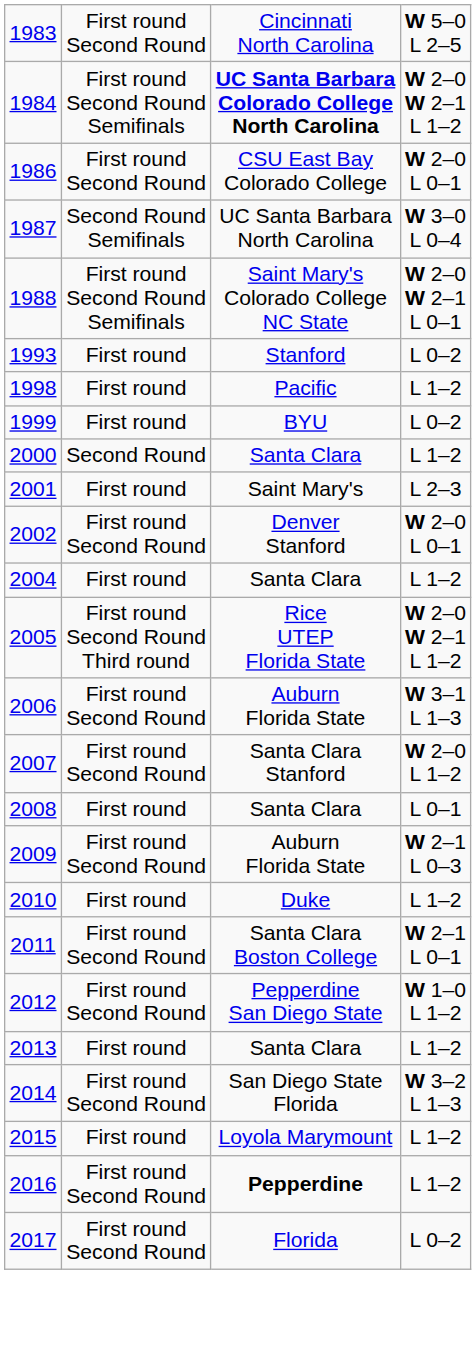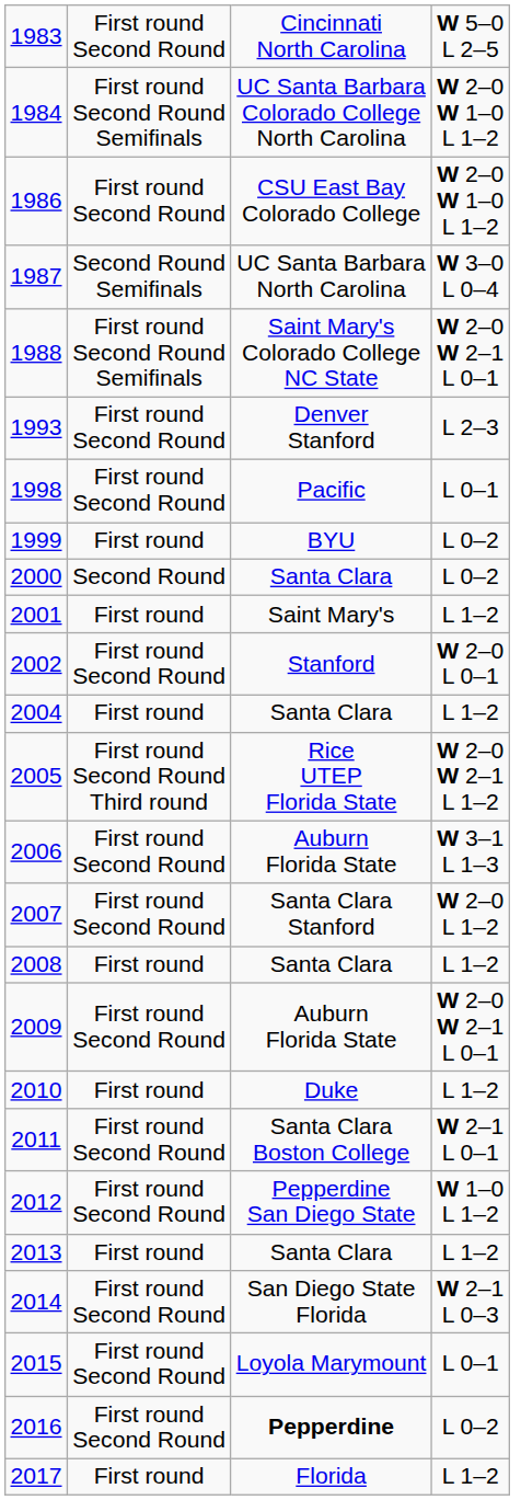 <table class="wikitable">
 <tr align="center">
 <td><a href='#'>1983</a></td>
 <td>First round<br>Second Round</td>
 <td><a href='#'>Cincinnati</a><br><a href='#'>North Carolina</a></td>
 <td><strong>W</strong> 5–0<br>L 2–5</td>
 </tr>
 <tr align="center">
 <td><a href='#'>1984</a></td>
 <td>First round<br>Second Round<br>Semifinals</td>
-<td><strong><a href='#'>UC Santa Barbara</a><br><a href='#'>Colorado College</a><br>North Carolina</strong></td>
-<td><strong>W</strong> 2–0<br><strong>W</strong> 2–1<br>L 1–2</td>
+<td><a href='#'>UC Santa Barbara</a><br><a href='#'>Colorado College</a><br>North Carolina</td>
+<td><strong>W</strong> 2–0<br><strong>W</strong> 1–0<br>L 1–2</td>
 </tr>
 <tr align="center">
 <td><a href='#'>1986</a></td>
 <td>First round<br>Second Round</td>
 <td><a href='#'>CSU East Bay</a><br>Colorado College</td>
-<td><strong>W</strong> 2–0<br>L 0–1</td>
+<td><strong>W</strong> 2–0<br><strong>W</strong> 1–0<br>L 1–2</td>
 </tr>
 <tr align="center">
 <td><a href='#'>1987</a></td>
 <td>Second Round<br>Semifinals</td>
 <td>UC Santa Barbara<br>North Carolina</td>
 <td><strong>W</strong> 3–0<br>L 0–4</td>
 </tr>
 <tr align="center">
 <td><a href='#'>1988</a></td>
 <td>First round<br>Second Round<br>Semifinals</td>
 <td><a href='#'>Saint Mary's</a><br>Colorado College<br><a href='#'>NC State</a></td>
 <td><strong>W</strong> 2–0<br><strong>W</strong> 2–1<br>L 0–1</td>
 </tr>
 <tr align="center">
 <td><a href='#'>1993</a></td>
-<td>First round</td>
-<td><a href='#'>Stanford</a></td>
-<td>L 0–2</td>
+<td>First round<br>Second Round</td>
+<td><a href='#'>Denver</a><br>Stanford</td>
+<td>L 2–3</td>
 </tr>
 <tr align="center">
 <td><a href='#'>1998</a></td>
-<td>First round</td>
+<td>First round<br>Second Round</td>
 <td><a href='#'>Pacific</a></td>
-<td>L 1–2</td>
+<td>L 0–1</td>
 </tr>
 <tr align="center">
 <td><a href='#'>1999</a></td>
 <td>First round</td>
 <td><a href='#'>BYU</a></td>
 <td>L 0–2</td>
 </tr>
 <tr align="center">
 <td><a href='#'>2000</a></td>
 <td>Second Round</td>
 <td><a href='#'>Santa Clara</a></td>
-<td>L 1–2</td>
+<td>L 0–2</td>
 </tr>
 <tr align="center">
 <td><a href='#'>2001</a></td>
 <td>First round</td>
 <td>Saint Mary's</td>
-<td>L 2–3</td>
+<td>L 1–2</td>
 </tr>
 <tr align="center">
 <td><a href='#'>2002</a></td>
 <td>First round<br>Second Round</td>
-<td><a href='#'>Denver</a><br>Stanford</td>
+<td><a href='#'>Stanford</a></td>
 <td><strong>W</strong> 2–0<br>L 0–1</td>
 </tr>
 <tr align="center">
 <td><a href='#'>2004</a></td>
 <td>First round</td>
 <td>Santa Clara</td>
 <td>L 1–2</td>
 </tr>
 <tr align="center">
 <td><a href='#'>2005</a></td>
 <td>First round<br>Second Round<br>Third round</td>
 <td><a href='#'>Rice</a><br><a href='#'>UTEP</a><br><a href='#'>Florida State</a></td>
 <td><strong>W</strong> 2–0<br><strong>W</strong> 2–1<br>L 1–2</td>
 </tr>
 <tr align="center">
 <td><a href='#'>2006</a></td>
 <td>First round<br>Second Round</td>
 <td><a href='#'>Auburn</a><br>Florida State</td>
 <td><strong>W</strong> 3–1<br>L 1–3</td>
 </tr>
 <tr align="center">
 <td><a href='#'>2007</a></td>
 <td>First round<br>Second Round</td>
 <td>Santa Clara<br>Stanford</td>
 <td><strong>W</strong> 2–0<br>L 1–2</td>
 </tr>
 <tr align="center">
 <td><a href='#'>2008</a></td>
 <td>First round</td>
 <td>Santa Clara</td>
-<td>L 0–1</td>
+<td>L 1–2</td>
 </tr>
 <tr align="center">
 <td><a href='#'>2009</a></td>
 <td>First round<br>Second Round</td>
 <td>Auburn<br>Florida State</td>
-<td><strong>W</strong> 2–1<br>L 0–3</td>
+<td><strong>W</strong> 2–0<br><strong>W</strong> 2–1<br>L 0–1</td>
 </tr>
 <tr align="center">
 <td><a href='#'>2010</a></td>
 <td>First round</td>
 <td><a href='#'>Duke</a></td>
 <td>L 1–2</td>
 </tr>
 <tr align="center">
 <td><a href='#'>2011</a></td>
 <td>First round<br>Second Round</td>
 <td>Santa Clara<br><a href='#'>Boston College</a></td>
 <td><strong>W</strong> 2–1<br>L 0–1</td>
 </tr>
 <tr align="center">
 <td><a href='#'>2012</a></td>
 <td>First round<br>Second Round</td>
 <td><a href='#'>Pepperdine</a><br><a href='#'>San Diego State</a></td>
 <td><strong>W</strong> 1–0<br>L 1–2</td>
 </tr>
 <tr align="center">
 <td><a href='#'>2013</a></td>
 <td>First round</td>
 <td>Santa Clara</td>
 <td>L 1–2</td>
 </tr>
 <tr align="center">
 <td><a href='#'>2014</a></td>
 <td>First round<br>Second Round</td>
 <td>San Diego State<br>Florida</td>
-<td><strong>W</strong> 3–2<br>L 1–3</td>
+<td><strong>W</strong> 2–1<br>L 0–3</td>
 </tr>
 <tr align="center">
 <td><a href='#'>2015</a></td>
-<td>First round</td>
+<td>First round<br>Second Round</td>
 <td><a href='#'>Loyola Marymount</a></td>
-<td>L 1–2</td>
+<td>L 0–1</td>
 </tr>
 <tr align="center">
 <td><a href='#'>2016</a></td>
 <td>First round<br>Second Round</td>
 <td><strong>Pepperdine</strong></td>
-<td>L 1–2</td>
+<td>L 0–2</td>
 </tr>
 <tr align="center">
 <td><a href='#'>2017</a></td>
-<td>First round<br>Second Round</td>
+<td>First round</td>
 <td><a href='#'>Florida</a></td>
-<td>L 0–2</td>
+<td>L 1–2</td>
 </tr>
 </table>
